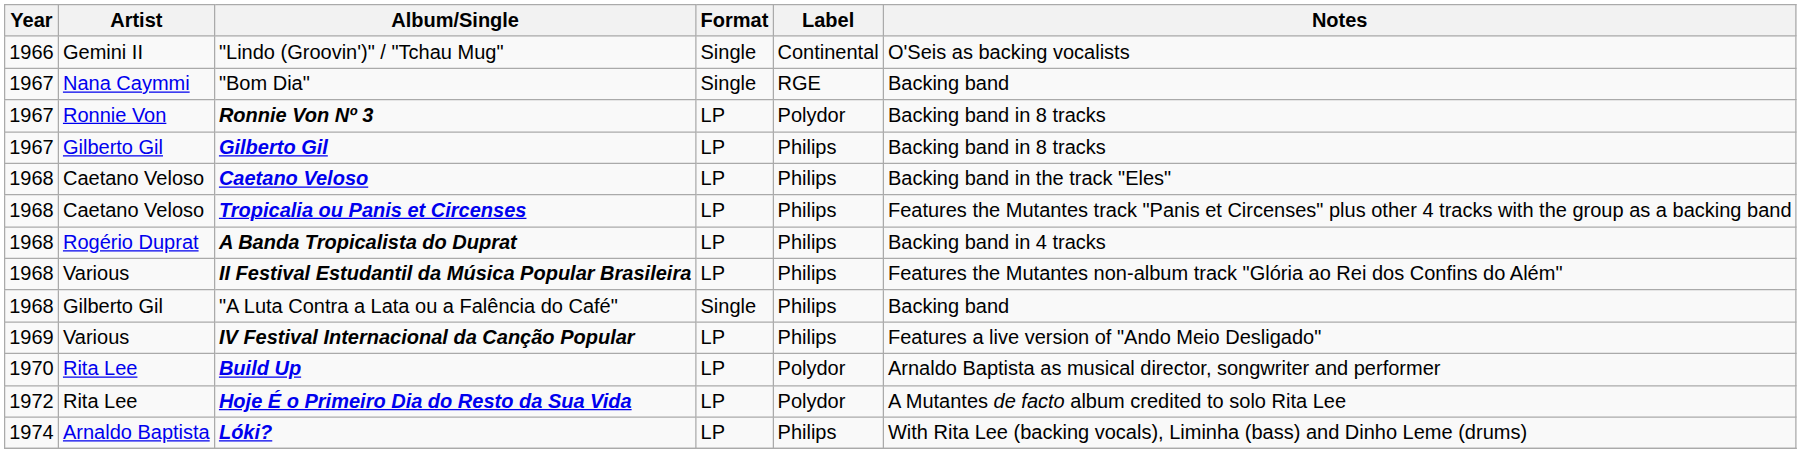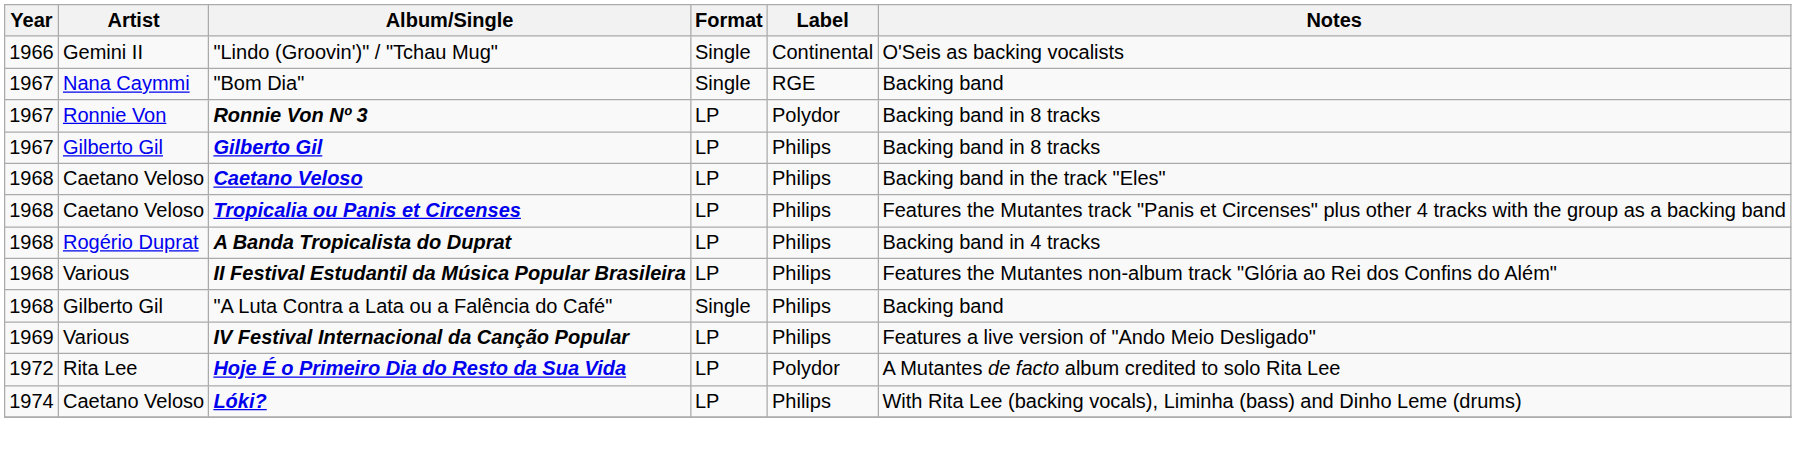 <table class="wikitable" style="text-align: center">
 <tr>
 <th>Year</th>
 <th>Artist</th>
 <th>Album/Single</th>
 <th>Format</th>
 <th>Label</th>
 <th>Notes</th>
 </tr>
 <tr>
 <td>1966</td>
 <td align="left">Gemini II</td>
 <td align="left">"Lindo (Groovin')" / "Tchau Mug"</td>
 <td align="left">Single</td>
 <td align="left">Continental</td>
 <td align="left">O'Seis as backing vocalists</td>
 </tr>
 <tr>
 <td>1967</td>
 <td align="left"><a href='#'>Nana Caymmi</a></td>
 <td align="left">"Bom Dia"</td>
 <td align="left">Single</td>
 <td align="left">RGE</td>
 <td align="left">Backing band</td>
 </tr>
 <tr>
 <td>1967</td>
 <td align="left"><a href='#'>Ronnie Von</a></td>
 <td align="left"><strong><em>Ronnie Von Nº 3</em></strong></td>
 <td align="left">LP</td>
 <td align="left">Polydor</td>
 <td align="left">Backing band in 8 tracks</td>
 </tr>
 <tr>
 <td>1967</td>
 <td align="left"><a href='#'>Gilberto Gil</a></td>
 <td align="left"><strong><em><a href='#'>Gilberto Gil</a></em></strong></td>
 <td align="left">LP</td>
 <td align="left">Philips</td>
 <td align="left">Backing band in 8 tracks</td>
 </tr>
 <tr>
 <td>1968</td>
 <td align="left">Caetano Veloso</td>
 <td align="left"><strong><em><a href='#'>Caetano Veloso</a></em></strong></td>
 <td align="left">LP</td>
 <td align="left">Philips</td>
 <td align="left">Backing band in the track "Eles"</td>
 </tr>
 <tr>
 <td>1968</td>
 <td align="left">Caetano Veloso</td>
 <td align="left"><strong><em><a href='#'>Tropicalia ou Panis et Circenses</a></em></strong></td>
 <td align="left">LP</td>
 <td align="left">Philips</td>
 <td align="left">Features the Mutantes track "Panis et Circenses" plus other 4 tracks with the group as a backing band</td>
 </tr>
 <tr>
 <td>1968</td>
 <td align="left"><a href='#'>Rogério Duprat</a></td>
 <td align="left"><strong><em>A Banda Tropicalista do Duprat</em></strong></td>
 <td align="left">LP</td>
 <td align="left">Philips</td>
 <td align="left">Backing band in 4 tracks</td>
 </tr>
 <tr>
 <td>1968</td>
 <td align="left">Various</td>
 <td align="left"><strong><em>II Festival Estudantil da Música Popular Brasileira</em></strong></td>
 <td align="left">LP</td>
 <td align="left">Philips</td>
 <td align="left">Features the Mutantes non-album track "Glória ao Rei dos Confins do Além"</td>
 </tr>
 <tr>
 <td>1968</td>
 <td align="left">Gilberto Gil</td>
 <td align="left">"A Luta Contra a Lata ou a Falência do Café"</td>
 <td align="left">Single</td>
 <td align="left">Philips</td>
 <td align="left">Backing band</td>
 </tr>
 <tr>
 <td>1969</td>
 <td align="left">Various</td>
 <td align="left"><strong><em>IV Festival Internacional da Canção Popular</em></strong></td>
 <td align="left">LP</td>
 <td align="left">Philips</td>
 <td align="left">Features a live version of "Ando Meio Desligado"</td>
 </tr>
 <tr>
-<td>1970</td>
-<td align="left"><a href='#'>Rita Lee</a></td>
-<td align="left"><strong><em><a href='#'>Build Up</a></em></strong></td>
-<td align="left">LP</td>
-<td align="left">Polydor</td>
-<td align="left">Arnaldo Baptista as musical director, songwriter and performer</td>
-</tr>
-<tr>
 <td>1972</td>
 <td align="left">Rita Lee</td>
 <td align="left"><strong><em><a href='#'>Hoje É o Primeiro Dia do Resto da Sua Vida</a></em></strong></td>
 <td align="left">LP</td>
 <td align="left">Polydor</td>
 <td align="left">A Mutantes <em>de facto</em> album credited to solo Rita Lee</td>
 </tr>
 <tr>
 <td>1974</td>
-<td align="left"><a href='#'>Arnaldo Baptista</a></td>
+<td align="left">Caetano Veloso</td>
 <td align="left"><strong><em><a href='#'>Lóki?</a></em></strong></td>
 <td align="left">LP</td>
 <td align="left">Philips</td>
 <td align="left">With Rita Lee (backing vocals), Liminha (bass) and Dinho Leme (drums)</td>
 </tr>
 <tr>
 </tr>
 </table>
